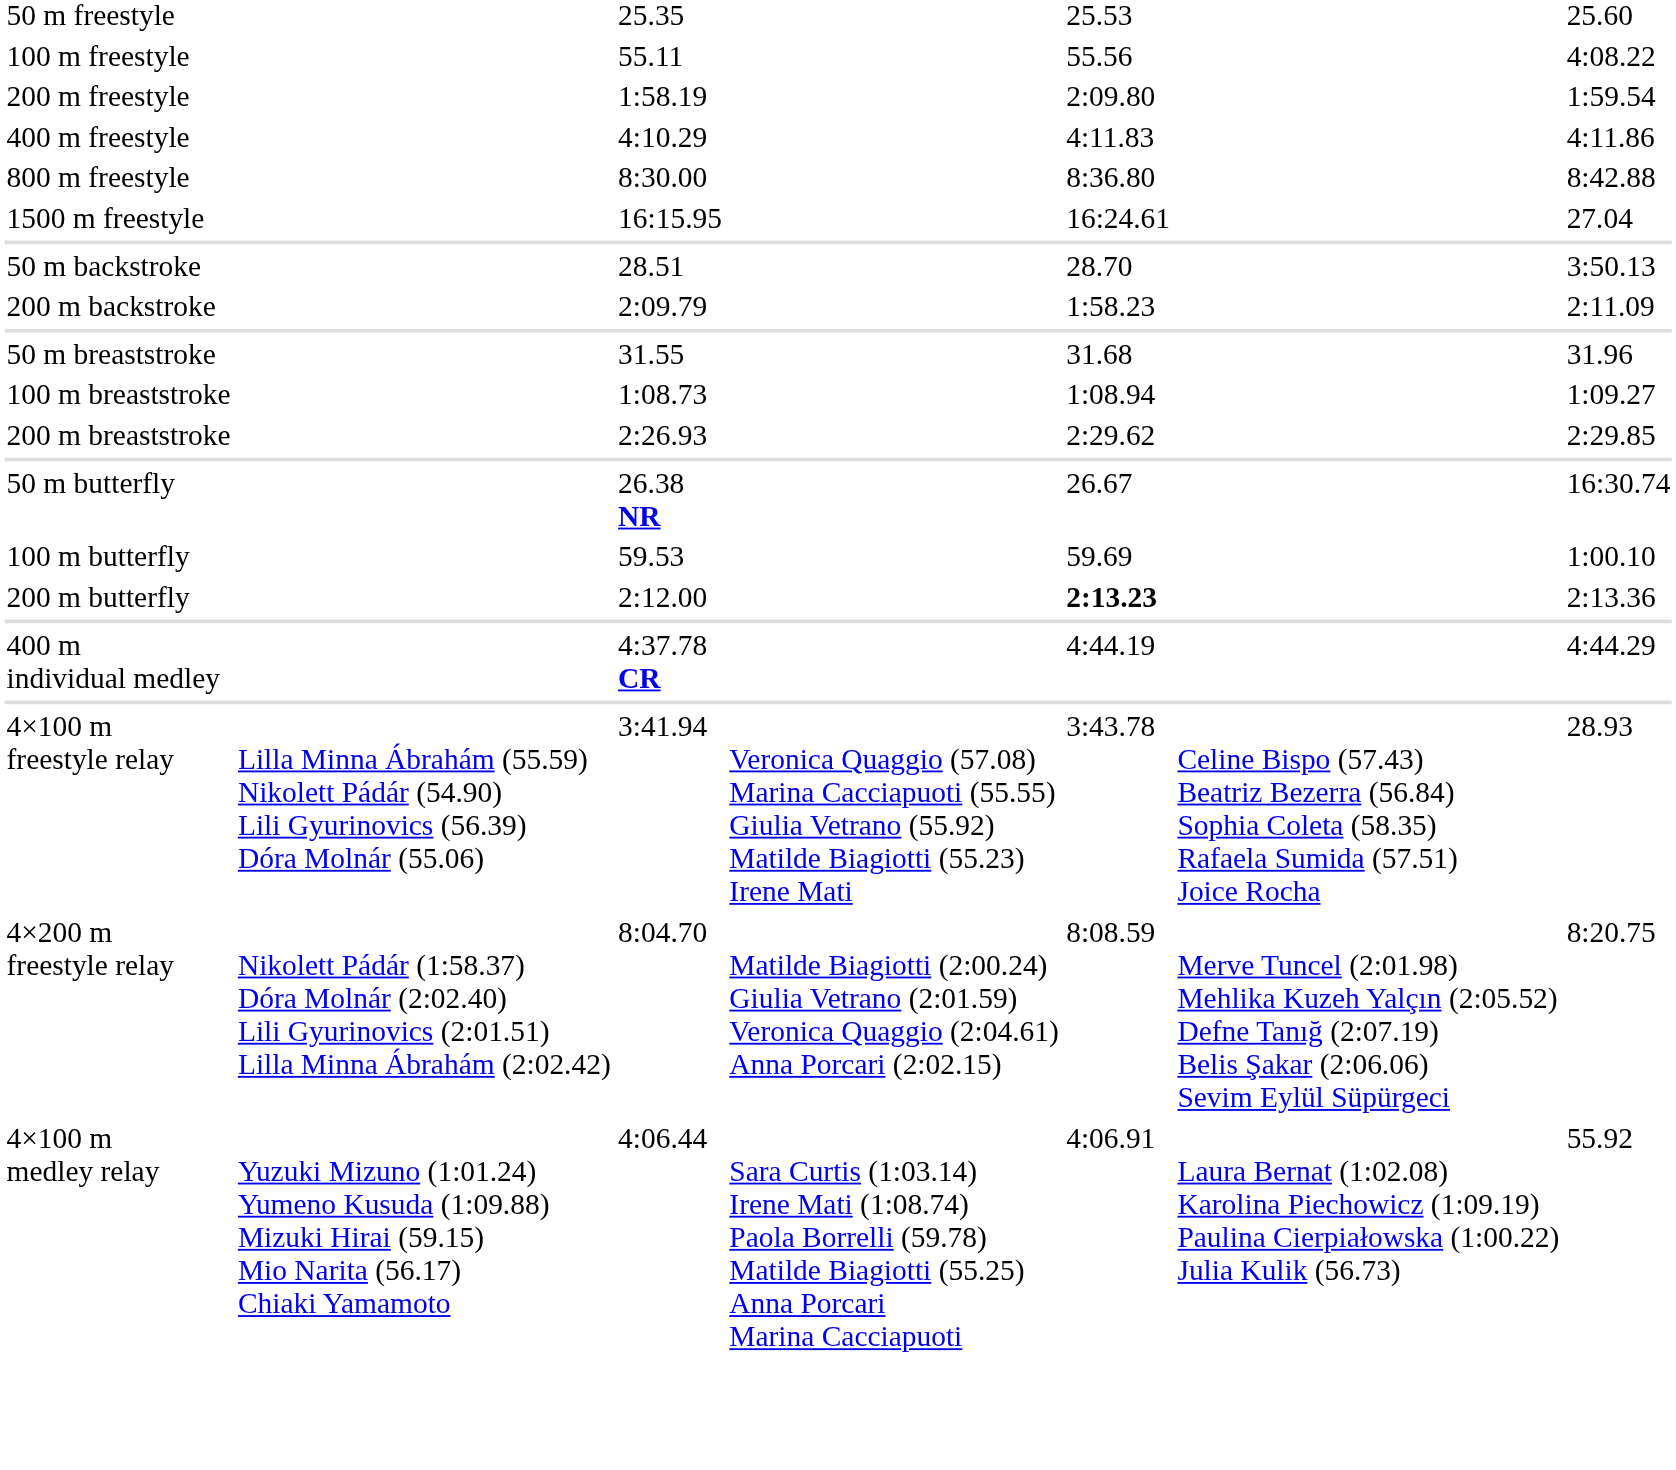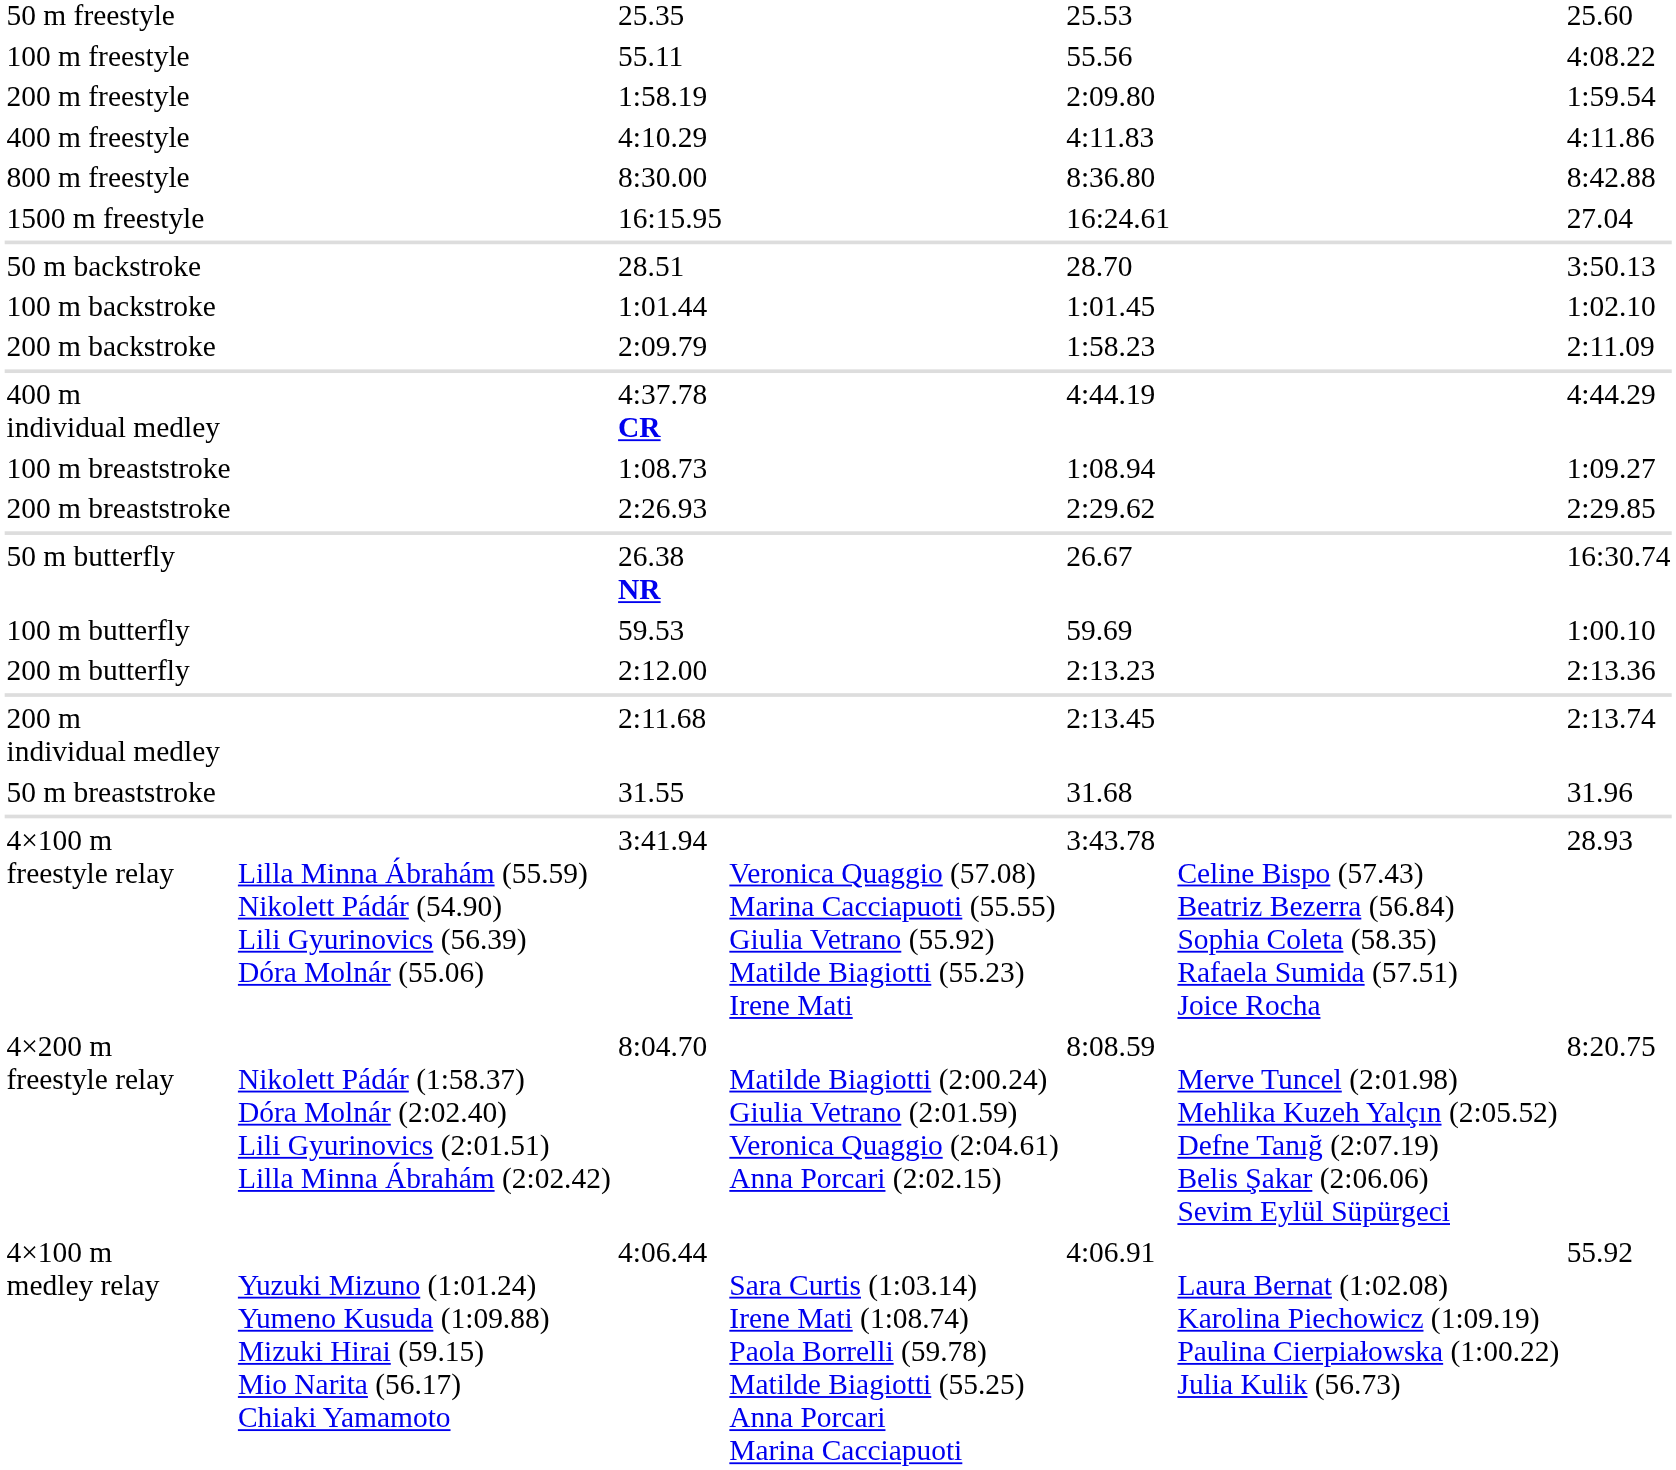 <table>
 <tr valign="top">
 <td>50 m freestyle</td>
 <td></td>
 <td>25.35</td>
 <td></td>
 <td>25.53</td>
 <td></td>
 <td>25.60</td>
 </tr>
 <tr valign="top">
 <td>100 m freestyle</td>
 <td></td>
 <td>55.11</td>
 <td></td>
 <td>55.56</td>
 <td></td>
 <td>4:08.22</td>
 </tr>
 <tr valign="top">
 <td>200 m freestyle</td>
 <td></td>
 <td>1:58.19</td>
 <td></td>
 <td>2:09.80</td>
 <td></td>
 <td>1:59.54</td>
 </tr>
 <tr valign="top">
 <td>400 m freestyle</td>
 <td></td>
 <td>4:10.29</td>
 <td></td>
 <td>4:11.83</td>
 <td></td>
 <td>4:11.86</td>
 </tr>
 <tr valign="top">
 <td>800 m freestyle</td>
 <td></td>
 <td>8:30.00</td>
 <td></td>
 <td>8:36.80</td>
 <td></td>
 <td>8:42.88</td>
 </tr>
 <tr valign="top">
 <td>1500 m freestyle</td>
 <td></td>
 <td>16:15.95</td>
 <td></td>
 <td>16:24.61</td>
 <td></td>
 <td>27.04</td>
 </tr>
 <tr bgcolor=#DDDDDD>
 <td colspan=7></td>
 </tr>
 <tr valign="top">
 <td>50 m backstroke</td>
 <td></td>
 <td>28.51</td>
 <td></td>
 <td>28.70</td>
 <td></td>
 <td>3:50.13</td>
 </tr>
 <tr valign="top">
+<td>100 m backstroke</td>
+<td></td>
+<td>1:01.44</td>
+<td></td>
+<td>1:01.45</td>
+<td></td>
+<td>1:02.10</td>
+</tr>
+<tr valign="top">
 <td>200 m backstroke</td>
 <td></td>
 <td>2:09.79</td>
 <td></td>
 <td>1:58.23</td>
 <td></td>
 <td>2:11.09</td>
 </tr>
 <tr bgcolor=#DDDDDD>
 <td colspan=7></td>
 </tr>
 <tr valign="top">
-<td>50 m breaststroke</td>
+<td>400 m<br>individual medley</td>
 <td></td>
-<td>31.55</td>
+<td>4:37.78<br><strong><a href='#'>CR</a></strong></td>
 <td></td>
-<td>31.68</td>
+<td>4:44.19</td>
 <td></td>
-<td>31.96</td>
+<td>4:44.29</td>
 </tr>
 <tr valign="top">
 <td>100 m breaststroke</td>
 <td></td>
 <td>1:08.73</td>
 <td></td>
 <td>1:08.94</td>
 <td></td>
 <td>1:09.27</td>
 </tr>
 <tr valign="top">
 <td>200 m breaststroke</td>
 <td></td>
 <td>2:26.93</td>
 <td></td>
 <td>2:29.62</td>
 <td></td>
 <td>2:29.85</td>
 </tr>
 <tr bgcolor=#DDDDDD>
 <td colspan=7></td>
 </tr>
 <tr valign="top">
 <td>50 m butterfly</td>
 <td></td>
 <td>26.38<br><strong><a href='#'>NR</a></strong></td>
 <td></td>
 <td>26.67</td>
 <td></td>
 <td>16:30.74</td>
 </tr>
 <tr valign="top">
 <td>100 m butterfly</td>
 <td></td>
 <td>59.53</td>
 <td></td>
 <td>59.69</td>
 <td></td>
 <td>1:00.10</td>
 </tr>
 <tr valign="top">
 <td>200 m butterfly</td>
 <td></td>
 <td>2:12.00</td>
 <td></td>
-<td><strong>2:13.23</strong></td>
+<td>2:13.23</td>
 <td></td>
 <td>2:13.36</td>
 </tr>
 <tr bgcolor=#DDDDDD>
 <td colspan=7></td>
 </tr>
 <tr valign="top">
-<td>400 m<br>individual medley</td>
+<td>200 m<br>individual medley</td>
 <td></td>
-<td>4:37.78<br><strong><a href='#'>CR</a></strong></td>
+<td>2:11.68</td>
 <td></td>
-<td>4:44.19</td>
+<td>2:13.45</td>
 <td></td>
-<td>4:44.29</td>
+<td>2:13.74</td>
+</tr>
+<tr valign="top">
+<td>50 m breaststroke</td>
+<td></td>
+<td>31.55</td>
+<td></td>
+<td>31.68</td>
+<td></td>
+<td>31.96</td>
 </tr>
 <tr bgcolor=#DDDDDD>
 <td colspan=7></td>
 </tr>
 <tr valign="top">
 <td>4×100 m<br>freestyle relay</td>
 <td><br><a href='#'>Lilla Minna Ábrahám</a> (55.59)<br><a href='#'>Nikolett Pádár</a> (54.90)<br><a href='#'>Lili Gyurinovics</a> (56.39)<br><a href='#'>Dóra Molnár</a> (55.06)</td>
 <td>3:41.94</td>
 <td><br><a href='#'>Veronica Quaggio</a> (57.08)<br><a href='#'>Marina Cacciapuoti</a> (55.55)<br><a href='#'>Giulia Vetrano</a> (55.92)<br><a href='#'>Matilde Biagiotti</a> (55.23)<br><a href='#'>Irene Mati</a></td>
 <td>3:43.78</td>
 <td><br><a href='#'>Celine Bispo</a> (57.43)<br><a href='#'>Beatriz Bezerra</a> (56.84)<br><a href='#'>Sophia Coleta</a> (58.35)<br><a href='#'>Rafaela Sumida</a> (57.51)<br><a href='#'>Joice Rocha</a></td>
 <td>28.93</td>
 </tr>
 <tr valign="top">
 <td>4×200 m<br>freestyle relay</td>
 <td><br><a href='#'>Nikolett Pádár</a> (1:58.37)<br><a href='#'>Dóra Molnár</a> (2:02.40)<br><a href='#'>Lili Gyurinovics</a> (2:01.51)<br><a href='#'>Lilla Minna Ábrahám</a> (2:02.42)</td>
 <td>8:04.70</td>
 <td><br><a href='#'>Matilde Biagiotti</a> (2:00.24)<br><a href='#'>Giulia Vetrano</a> (2:01.59)<br><a href='#'>Veronica Quaggio</a> (2:04.61)<br><a href='#'>Anna Porcari</a> (2:02.15)</td>
 <td>8:08.59</td>
 <td><br><a href='#'>Merve Tuncel</a> (2:01.98)<br><a href='#'>Mehlika Kuzeh Yalçın</a> (2:05.52)<br><a href='#'>Defne Tanığ</a> (2:07.19)<br><a href='#'>Belis Şakar</a> (2:06.06)<br><a href='#'>Sevim Eylül Süpürgeci</a></td>
 <td>8:20.75</td>
 </tr>
 <tr valign="top">
 <td>4×100 m<br>medley relay</td>
 <td><br><a href='#'>Yuzuki Mizuno</a> (1:01.24)<br><a href='#'>Yumeno Kusuda</a> (1:09.88)<br><a href='#'>Mizuki Hirai</a> (59.15)<br><a href='#'>Mio Narita</a> (56.17)<br><a href='#'>Chiaki Yamamoto</a></td>
 <td>4:06.44</td>
 <td><br><a href='#'>Sara Curtis</a> (1:03.14)<br><a href='#'>Irene Mati</a> (1:08.74)<br><a href='#'>Paola Borrelli</a> (59.78)<br><a href='#'>Matilde Biagiotti</a> (55.25)<br><a href='#'>Anna Porcari</a><br><a href='#'>Marina Cacciapuoti</a></td>
 <td>4:06.91</td>
 <td><br><a href='#'>Laura Bernat</a> (1:02.08)<br><a href='#'>Karolina Piechowicz</a> (1:09.19)<br><a href='#'>Paulina Cierpiałowska</a> (1:00.22)<br><a href='#'>Julia Kulik</a> (56.73)</td>
 <td>55.92</td>
 </tr>
 </table>
